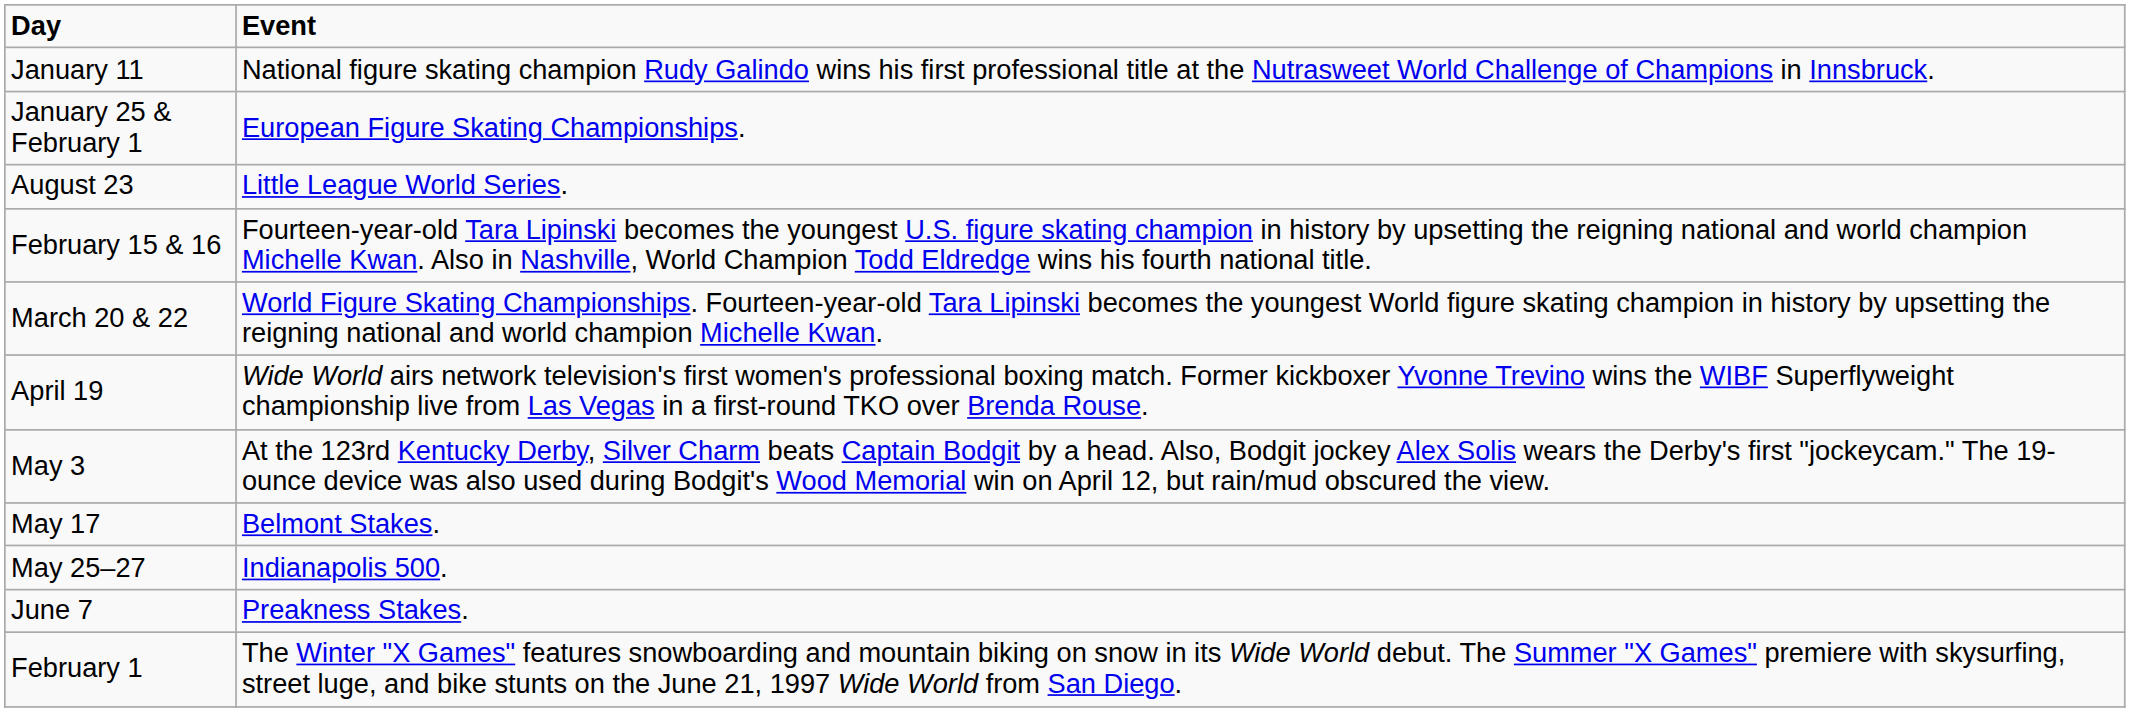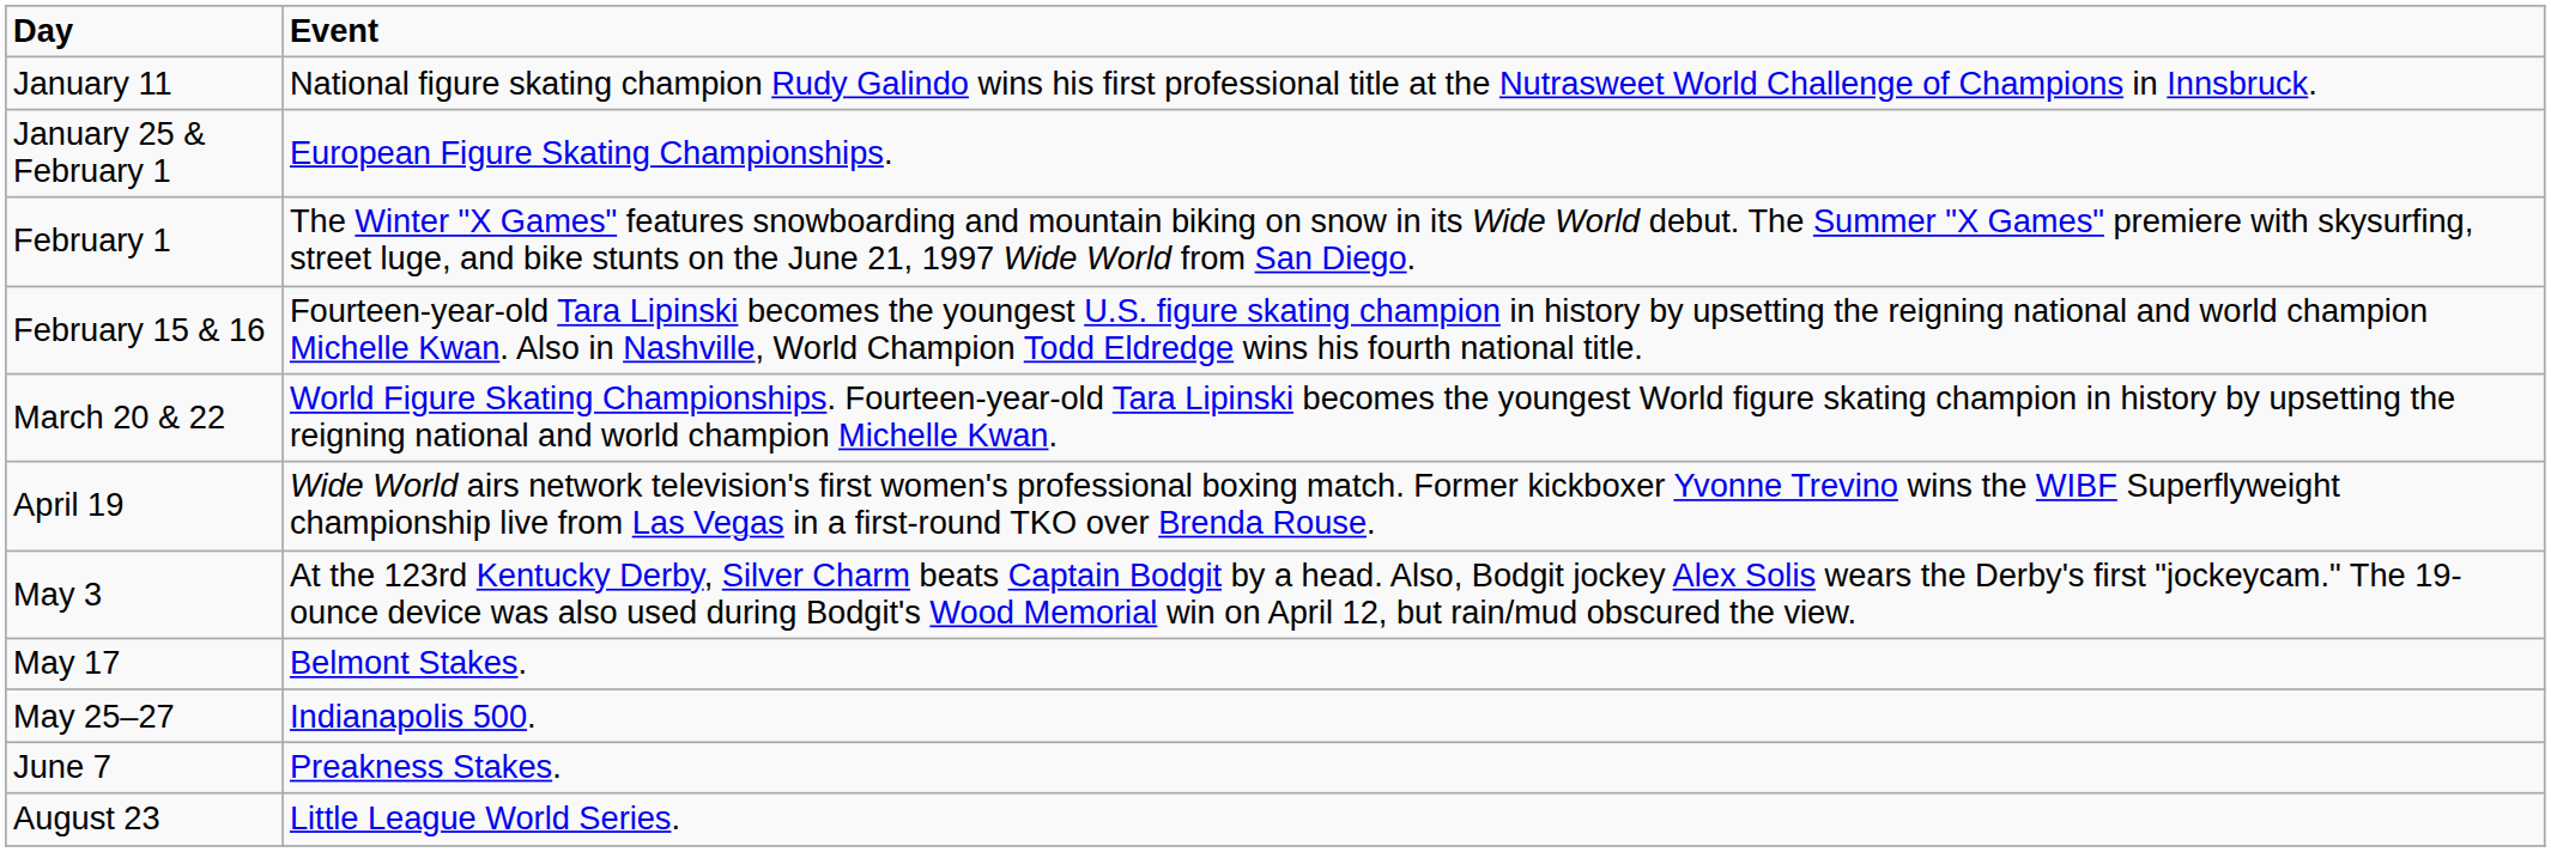 <table class="wikitable">
 <tr>
 <td><strong>Day</strong></td>
 <td><strong>Event</strong></td>
 </tr>
 <tr>
 <td>January 11</td>
 <td>National figure skating champion <a href='#'>Rudy Galindo</a> wins his first professional title at the <a href='#'>Nutrasweet World Challenge of Champions</a> in <a href='#'>Innsbruck</a>.</td>
 </tr>
 <tr>
 <td>January 25 & February 1</td>
 <td><a href='#'>European Figure Skating Championships</a>.</td>
 </tr>
 <tr>
-<td>August 23</td>
-<td><a href='#'>Little League World Series</a>.</td>
+<td>February 1</td>
+<td>The <a href='#'>Winter "X Games"</a> features snowboarding and mountain biking on snow in its <em>Wide World</em> debut. The <a href='#'>Summer "X Games"</a> premiere with skysurfing, street luge, and bike stunts on the June 21, 1997 <em>Wide World</em> from <a href='#'>San Diego</a>.</td>
 </tr>
 <tr>
 <td>February 15 & 16</td>
 <td>Fourteen-year-old <a href='#'>Tara Lipinski</a> becomes the youngest <a href='#'>U.S. figure skating champion</a> in history by upsetting the reigning national and world champion <a href='#'>Michelle Kwan</a>. Also in <a href='#'>Nashville</a>, World Champion <a href='#'>Todd Eldredge</a> wins his fourth national title.</td>
 </tr>
 <tr>
 <td>March 20 & 22</td>
 <td><a href='#'>World Figure Skating Championships</a>. Fourteen-year-old <a href='#'>Tara Lipinski</a> becomes the youngest World figure skating champion in history by upsetting the reigning national and world champion <a href='#'>Michelle Kwan</a>.</td>
 </tr>
 <tr>
 <td>April 19</td>
 <td><em>Wide World</em> airs network television's first women's professional boxing match. Former kickboxer <a href='#'>Yvonne Trevino</a> wins the <a href='#'>WIBF</a> Superflyweight championship live from <a href='#'>Las Vegas</a> in a first-round TKO over <a href='#'>Brenda Rouse</a>.</td>
 </tr>
 <tr>
 <td>May 3</td>
 <td>At the 123rd <a href='#'>Kentucky Derby</a>, <a href='#'>Silver Charm</a> beats <a href='#'>Captain Bodgit</a> by a head. Also, Bodgit jockey <a href='#'>Alex Solis</a> wears the Derby's first "jockeycam." The 19-ounce device was also used during Bodgit's <a href='#'>Wood Memorial</a> win on April 12, but rain/mud obscured the view.</td>
 </tr>
 <tr>
 <td>May 17</td>
 <td><a href='#'>Belmont Stakes</a>.</td>
 </tr>
 <tr>
 <td>May 25–27</td>
 <td><a href='#'>Indianapolis 500</a>.</td>
 </tr>
 <tr>
 <td>June 7</td>
 <td><a href='#'>Preakness Stakes</a>.</td>
 </tr>
 <tr>
-<td>February 1</td>
-<td>The <a href='#'>Winter "X Games"</a> features snowboarding and mountain biking on snow in its <em>Wide World</em> debut. The <a href='#'>Summer "X Games"</a> premiere with skysurfing, street luge, and bike stunts on the June 21, 1997 <em>Wide World</em> from <a href='#'>San Diego</a>.</td>
+<td>August 23</td>
+<td><a href='#'>Little League World Series</a>.</td>
 </tr>
 </table>
